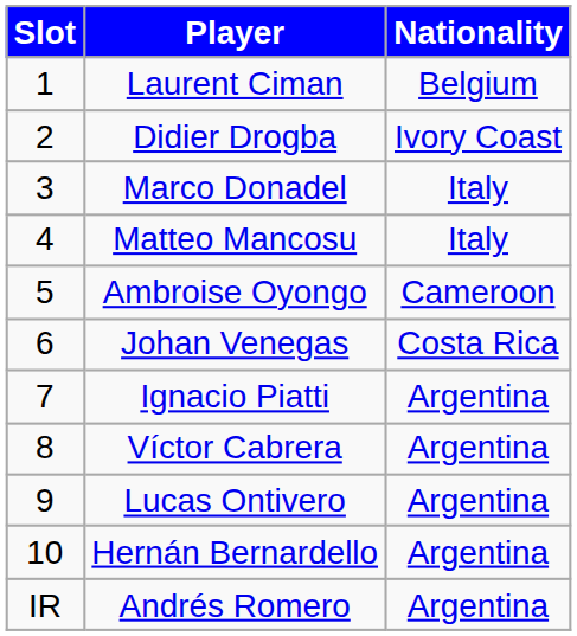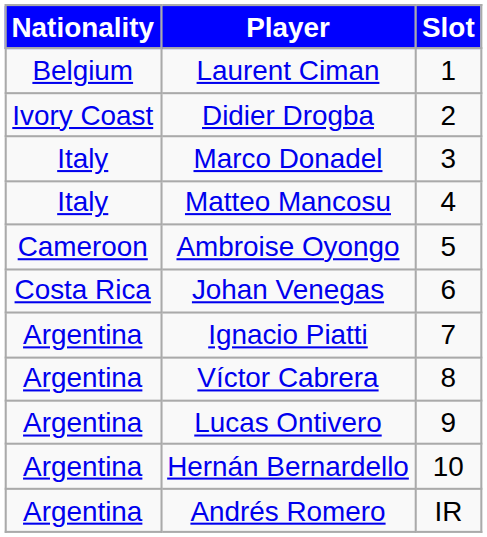 <table class="wikitable" style="text-align:center; margin-left:1em; font-size:85%;">
 <tr>
+<th style="background:#00f; color:white; text-align:center;">Nationality</th>
+<th style="background:#00f; color:white; text-align:center;">Player</th>
 <th style="background:#00f; color:white; text-align:center;">Slot</th>
-<th style="background:#00f; color:white; text-align:center;">Player</th>
-<th style="background:#00f; color:white; text-align:center;">Nationality</th>
 </tr>
 <tr>
+<td> <a href='#'>Belgium</a></td>
+<td><a href='#'>Laurent Ciman</a></td>
 <td>1</td>
-<td><a href='#'>Laurent Ciman</a></td>
-<td> <a href='#'>Belgium</a></td>
 </tr>
 <tr>
+<td> <a href='#'>Ivory Coast</a></td>
+<td><a href='#'>Didier Drogba</a></td>
 <td>2</td>
-<td><a href='#'>Didier Drogba</a></td>
-<td> <a href='#'>Ivory Coast</a></td>
 </tr>
 <tr>
+<td> <a href='#'>Italy</a></td>
+<td><a href='#'>Marco Donadel</a></td>
 <td>3</td>
-<td><a href='#'>Marco Donadel</a></td>
-<td> <a href='#'>Italy</a></td>
 </tr>
 <tr>
+<td> <a href='#'>Italy</a></td>
+<td><a href='#'>Matteo Mancosu</a></td>
 <td>4</td>
-<td><a href='#'>Matteo Mancosu</a></td>
-<td> <a href='#'>Italy</a></td>
 </tr>
 <tr>
+<td> <a href='#'>Cameroon</a></td>
+<td><a href='#'>Ambroise Oyongo</a></td>
 <td>5</td>
-<td><a href='#'>Ambroise Oyongo</a></td>
-<td> <a href='#'>Cameroon</a></td>
 </tr>
 <tr>
+<td> <a href='#'>Costa Rica</a></td>
+<td><a href='#'>Johan Venegas</a></td>
 <td>6</td>
-<td><a href='#'>Johan Venegas</a></td>
-<td> <a href='#'>Costa Rica</a></td>
 </tr>
 <tr>
+<td> <a href='#'>Argentina</a></td>
+<td><a href='#'>Ignacio Piatti</a></td>
 <td>7</td>
-<td><a href='#'>Ignacio Piatti</a></td>
-<td> <a href='#'>Argentina</a></td>
 </tr>
 <tr>
+<td> <a href='#'>Argentina</a></td>
+<td><a href='#'>Víctor Cabrera</a></td>
 <td>8</td>
-<td><a href='#'>Víctor Cabrera</a></td>
-<td> <a href='#'>Argentina</a></td>
 </tr>
 <tr>
+<td> <a href='#'>Argentina</a></td>
+<td><a href='#'>Lucas Ontivero</a></td>
 <td>9</td>
-<td><a href='#'>Lucas Ontivero</a></td>
-<td> <a href='#'>Argentina</a></td>
 </tr>
 <tr>
+<td> <a href='#'>Argentina</a></td>
+<td><a href='#'>Hernán Bernardello</a></td>
 <td>10</td>
-<td><a href='#'>Hernán Bernardello</a></td>
-<td> <a href='#'>Argentina</a></td>
 </tr>
 <tr>
+<td> <a href='#'>Argentina</a></td>
+<td><a href='#'>Andrés Romero</a></td>
 <td>IR</td>
-<td><a href='#'>Andrés Romero</a></td>
-<td> <a href='#'>Argentina</a></td>
 </tr>
 </table>
